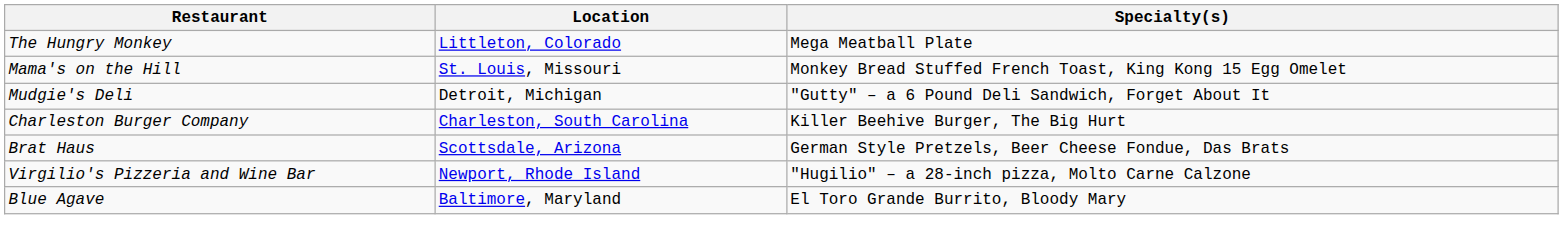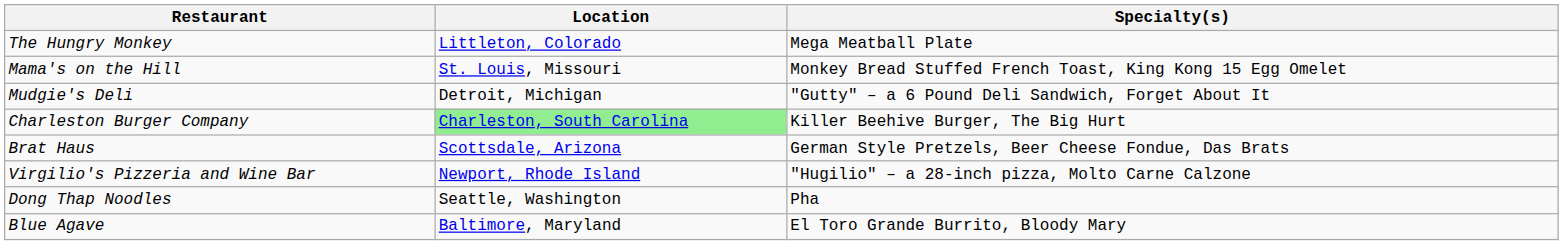 <table class="wikitable" style="width:100%;">
 <tr>
 <th>Restaurant</th>
 <th>Location</th>
 <th>Specialty(s)</th>
 </tr>
 <tr>
 <td><em>The Hungry Monkey</em></td>
 <td><a href='#'>Littleton, Colorado</a></td>
 <td>Mega Meatball Plate</td>
 </tr>
 <tr>
 <td><em>Mama's on the Hill</em></td>
 <td><a href='#'>St. Louis</a>, Missouri</td>
 <td>Monkey Bread Stuffed French Toast, King Kong 15 Egg Omelet</td>
 </tr>
 <tr>
 <td><em>Mudgie's Deli</em></td>
 <td>Detroit, Michigan</td>
 <td>"Gutty" – a 6 Pound Deli Sandwich, Forget About It</td>
 </tr>
 <tr>
 <td><em>Charleston Burger Company</em></td>
-<td><a href='#'>Charleston, South Carolina</a></td>
+<td style="background: lightgreen;"><a href='#'>Charleston, South Carolina</a></td>
 <td>Killer Beehive Burger, The Big Hurt</td>
 </tr>
 <tr>
 <td><em>Brat Haus</em></td>
 <td><a href='#'>Scottsdale, Arizona</a></td>
 <td>German Style Pretzels, Beer Cheese Fondue, Das Brats</td>
 </tr>
 <tr>
 <td><em>Virgilio's Pizzeria and Wine Bar</em></td>
 <td><a href='#'>Newport, Rhode Island</a></td>
 <td>"Hugilio" – a 28-inch pizza, Molto Carne Calzone</td>
 </tr>
 <tr>
+<td><em>Dong Thap Noodles</em></td>
+<td>Seattle, Washington</td>
+<td>Pha</td>
+</tr>
+<tr>
 <td><em>Blue Agave</em></td>
 <td><a href='#'>Baltimore</a>, Maryland</td>
 <td>El Toro Grande Burrito, Bloody Mary</td>
 </tr>
 </table>
